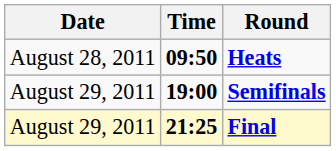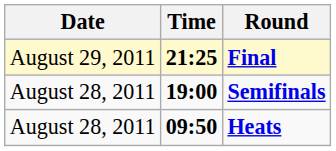 <table class="wikitable">
 <tr>
 <th>Date</th>
 <th>Time</th>
 <th>Round</th>
 </tr>
+<tr style=background:lemonchiffon>
+<td>August 29, 2011</td>
+<td><strong>21:25</strong></td>
+<td><strong><a href='#'>Final</a></strong></td>
+</tr>
+<tr>
+<td>August 28, 2011</td>
+<td><strong>19:00</strong></td>
+<td><strong><a href='#'>Semifinals</a></strong></td>
+</tr>
 <tr>
 <td>August 28, 2011</td>
 <td><strong>09:50</strong></td>
 <td><strong><a href='#'>Heats</a></strong></td>
 </tr>
-<tr>
-<td>August 29, 2011</td>
-<td><strong>19:00</strong></td>
-<td><strong><a href='#'>Semifinals</a></strong></td>
-</tr>
-<tr style=background:lemonchiffon>
-<td>August 29, 2011</td>
-<td><strong>21:25</strong></td>
-<td><strong><a href='#'>Final</a></strong></td>
-</tr>
 </table>
